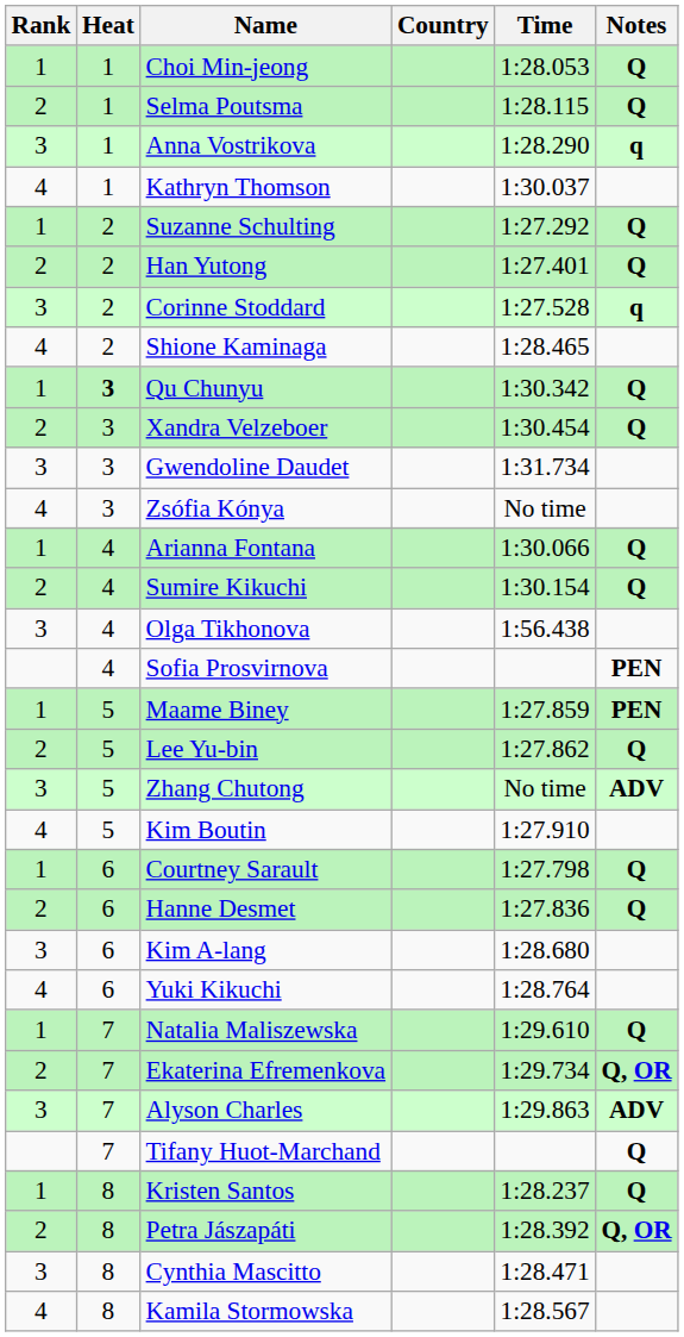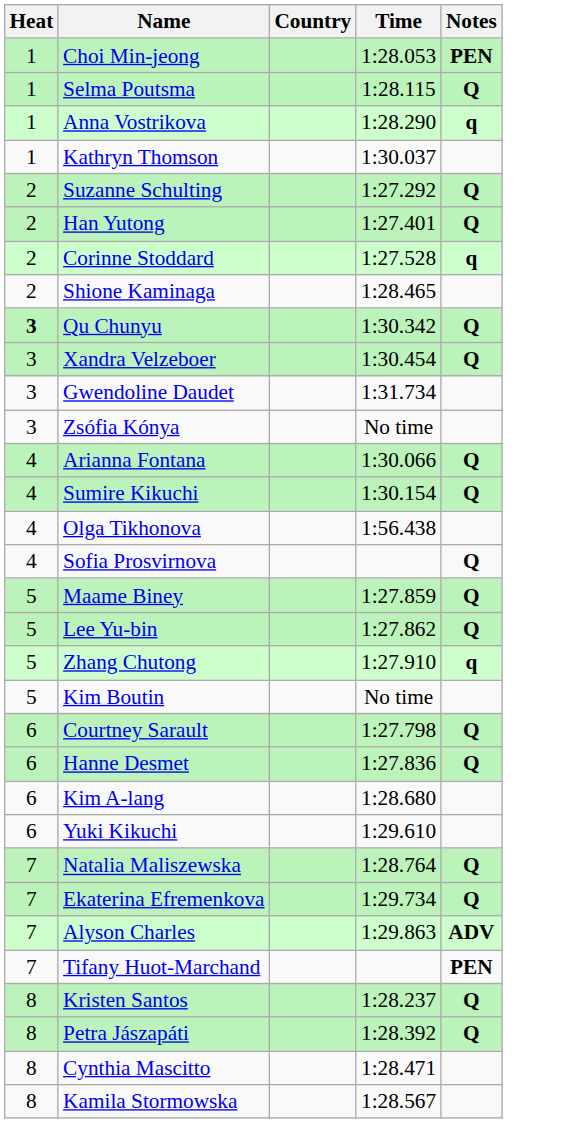 <table class="wikitable sortable" style="text-align:center">
 <tr>
-<th>Rank</th>
 <th>Heat</th>
 <th>Name</th>
 <th>Country</th>
 <th>Time</th>
 <th>Notes</th>
 </tr>
 <tr bgcolor=#bbf3bb>
 <td>1</td>
-<td>1</td>
 <td align=left><a href='#'>Choi Min-jeong</a></td>
 <td align=left></td>
 <td>1:28.053</td>
-<td><strong>Q</strong></td>
+<td><strong>PEN</strong></td>
 </tr>
 <tr bgcolor=#bbf3bb>
-<td>2</td>
 <td>1</td>
 <td align=left><a href='#'>Selma Poutsma</a></td>
 <td align=left></td>
 <td>1:28.115</td>
 <td><strong>Q</strong></td>
 </tr>
 <tr bgcolor=ccffcc>
-<td>3</td>
 <td>1</td>
 <td align=left><a href='#'>Anna Vostrikova</a></td>
 <td align=left></td>
 <td>1:28.290</td>
 <td><strong>q</strong></td>
 </tr>
 <tr>
-<td>4</td>
 <td>1</td>
 <td align=left><a href='#'>Kathryn Thomson</a></td>
 <td align=left></td>
 <td>1:30.037</td>
 <td></td>
 </tr>
 <tr bgcolor=#bbf3bb>
-<td>1</td>
 <td>2</td>
 <td align=left><a href='#'>Suzanne Schulting</a></td>
 <td align=left></td>
 <td>1:27.292</td>
 <td><strong>Q</strong></td>
 </tr>
 <tr bgcolor=#bbf3bb>
 <td>2</td>
-<td>2</td>
 <td align=left><a href='#'>Han Yutong</a></td>
 <td align=left></td>
 <td>1:27.401</td>
 <td><strong>Q</strong></td>
 </tr>
 <tr bgcolor=ccffcc>
-<td>3</td>
 <td>2</td>
 <td align=left><a href='#'>Corinne Stoddard</a></td>
 <td align=left></td>
 <td>1:27.528</td>
 <td><strong>q</strong></td>
 </tr>
 <tr>
-<td>4</td>
 <td>2</td>
 <td align=left><a href='#'>Shione Kaminaga</a></td>
 <td align=left></td>
 <td>1:28.465</td>
 <td></td>
 </tr>
 <tr bgcolor=#bbf3bb>
-<td>1</td>
 <td><strong>3</strong></td>
 <td align=left><a href='#'>Qu Chunyu</a></td>
 <td align=left></td>
 <td>1:30.342</td>
 <td><strong>Q</strong></td>
 </tr>
 <tr bgcolor=#bbf3bb>
-<td>2</td>
 <td>3</td>
 <td align=left><a href='#'>Xandra Velzeboer</a></td>
 <td align=left></td>
 <td>1:30.454</td>
 <td><strong>Q</strong></td>
 </tr>
 <tr>
 <td>3</td>
-<td>3</td>
 <td align=left><a href='#'>Gwendoline Daudet</a></td>
 <td align=left></td>
 <td>1:31.734</td>
 <td></td>
 </tr>
 <tr>
-<td>4</td>
 <td>3</td>
 <td align=left><a href='#'>Zsófia Kónya</a></td>
 <td align=left></td>
 <td>No time</td>
 <td></td>
 </tr>
 <tr bgcolor=#bbf3bb>
-<td>1</td>
 <td>4</td>
 <td align=left><a href='#'>Arianna Fontana</a></td>
 <td align=left></td>
 <td>1:30.066</td>
 <td><strong>Q</strong></td>
 </tr>
 <tr bgcolor=#bbf3bb>
-<td>2</td>
 <td>4</td>
 <td align=left><a href='#'>Sumire Kikuchi</a></td>
 <td align=left></td>
 <td>1:30.154</td>
 <td><strong>Q</strong></td>
 </tr>
 <tr>
-<td>3</td>
 <td>4</td>
 <td align=left><a href='#'>Olga Tikhonova</a></td>
 <td align=left></td>
 <td>1:56.438</td>
 <td></td>
 </tr>
 <tr>
-<td></td>
 <td>4</td>
 <td align=left><a href='#'>Sofia Prosvirnova</a></td>
 <td align=left></td>
 <td></td>
-<td><strong>PEN</strong></td>
+<td><strong>Q</strong></td>
 </tr>
 <tr bgcolor=#bbf3bb>
-<td>1</td>
 <td>5</td>
 <td align=left><a href='#'>Maame Biney</a></td>
 <td align=left></td>
 <td>1:27.859</td>
-<td><strong>PEN</strong></td>
+<td><strong>Q</strong></td>
 </tr>
 <tr bgcolor=#bbf3bb>
-<td>2</td>
 <td>5</td>
 <td align=left><a href='#'>Lee Yu-bin</a></td>
 <td align=left></td>
 <td>1:27.862</td>
 <td><strong>Q</strong></td>
 </tr>
 <tr bgcolor=ccffcc>
-<td>3</td>
 <td>5</td>
 <td align=left><a href='#'>Zhang Chutong</a></td>
 <td align=left></td>
-<td>No time</td>
-<td><strong>ADV</strong></td>
+<td>1:27.910</td>
+<td><strong>q</strong></td>
 </tr>
 <tr>
-<td>4</td>
 <td>5</td>
 <td align=left><a href='#'>Kim Boutin</a></td>
 <td align=left></td>
-<td>1:27.910</td>
+<td>No time</td>
 <td></td>
 </tr>
 <tr bgcolor=#bbf3bb>
-<td>1</td>
 <td>6</td>
 <td align=left><a href='#'>Courtney Sarault</a></td>
 <td align=left></td>
 <td>1:27.798</td>
 <td><strong>Q</strong></td>
 </tr>
 <tr bgcolor=#bbf3bb>
-<td>2</td>
 <td>6</td>
 <td align=left><a href='#'>Hanne Desmet</a></td>
 <td align=left></td>
 <td>1:27.836</td>
 <td><strong>Q</strong></td>
 </tr>
 <tr>
-<td>3</td>
 <td>6</td>
 <td align=left><a href='#'>Kim A-lang</a></td>
 <td align=left></td>
 <td>1:28.680</td>
 <td></td>
 </tr>
 <tr>
-<td>4</td>
 <td>6</td>
 <td align=left><a href='#'>Yuki Kikuchi</a></td>
 <td align=left></td>
-<td>1:28.764</td>
+<td>1:29.610</td>
 <td></td>
 </tr>
 <tr bgcolor=#bbf3bb>
-<td>1</td>
 <td>7</td>
 <td align=left><a href='#'>Natalia Maliszewska</a></td>
 <td align=left></td>
-<td>1:29.610</td>
+<td>1:28.764</td>
 <td><strong>Q</strong></td>
 </tr>
 <tr bgcolor=#bbf3bb>
-<td>2</td>
 <td>7</td>
 <td align=left><a href='#'>Ekaterina Efremenkova</a></td>
 <td align=left></td>
 <td>1:29.734</td>
-<td><strong>Q, <a href='#'>OR</a></strong></td>
+<td><strong>Q</strong></td>
 </tr>
 <tr bgcolor=#ccffcc>
-<td>3</td>
 <td>7</td>
 <td align=left><a href='#'>Alyson Charles</a></td>
 <td align=left></td>
 <td>1:29.863</td>
 <td><strong>ADV</strong></td>
 </tr>
 <tr>
-<td></td>
 <td>7</td>
 <td align=left><a href='#'>Tifany Huot-Marchand</a></td>
 <td align=left></td>
 <td></td>
-<td><strong>Q</strong></td>
+<td><strong>PEN</strong></td>
 </tr>
 <tr bgcolor=#bbf3bb>
-<td>1</td>
 <td>8</td>
 <td align=left><a href='#'>Kristen Santos</a></td>
 <td align=left></td>
 <td>1:28.237</td>
 <td><strong>Q</strong></td>
 </tr>
 <tr bgcolor=#bbf3bb>
-<td>2</td>
 <td>8</td>
 <td align=left><a href='#'>Petra Jászapáti</a></td>
 <td align=left></td>
 <td>1:28.392</td>
-<td><strong>Q, <a href='#'>OR</a></strong></td>
+<td><strong>Q</strong></td>
 </tr>
 <tr>
-<td>3</td>
 <td>8</td>
 <td align=left><a href='#'>Cynthia Mascitto</a></td>
 <td align=left></td>
 <td>1:28.471</td>
 <td></td>
 </tr>
 <tr>
-<td>4</td>
 <td>8</td>
 <td align=left><a href='#'>Kamila Stormowska</a></td>
 <td align=left></td>
 <td>1:28.567</td>
 <td></td>
 </tr>
 </table>
